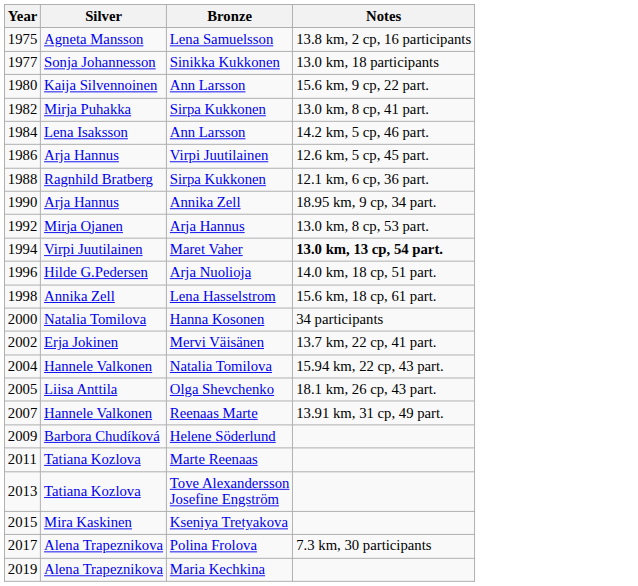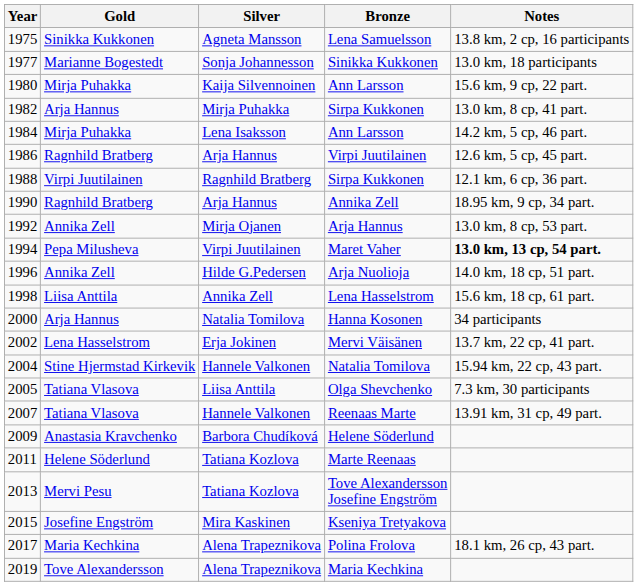 <table class="wikitable">
 <tr>
 <th>Year</th>
+<th>Gold</th>
 <th>Silver</th>
 <th>Bronze</th>
 <th>Notes</th>
 </tr>
 <tr>
 <td>1975</td>
+<td> <a href='#'>Sinikka Kukkonen</a></td>
 <td> <a href='#'>Agneta Mansson</a></td>
 <td> <a href='#'>Lena Samuelsson</a></td>
 <td>13.8 km, 2 cp,  16 participants</td>
 </tr>
 <tr>
 <td>1977</td>
+<td> <a href='#'>Marianne Bogestedt</a></td>
 <td> <a href='#'>Sonja Johannesson</a></td>
 <td> <a href='#'>Sinikka Kukkonen</a></td>
 <td>13.0 km, 18 participants</td>
 </tr>
 <tr>
 <td>1980</td>
+<td> <a href='#'>Mirja Puhakka</a></td>
 <td> <a href='#'>Kaija Silvennoinen</a></td>
 <td> <a href='#'>Ann Larsson</a></td>
 <td>15.6 km, 9 cp, 22 part.</td>
 </tr>
 <tr>
 <td>1982</td>
+<td> <a href='#'>Arja Hannus</a></td>
 <td> <a href='#'>Mirja Puhakka</a></td>
 <td> <a href='#'>Sirpa Kukkonen</a></td>
 <td>13.0 km, 8 cp, 41 part.</td>
 </tr>
 <tr>
 <td>1984</td>
+<td> <a href='#'>Mirja Puhakka</a></td>
 <td> <a href='#'>Lena Isaksson</a></td>
 <td> <a href='#'>Ann Larsson</a></td>
 <td>14.2 km, 5 cp, 46 part.</td>
 </tr>
 <tr>
 <td>1986</td>
+<td> <a href='#'>Ragnhild Bratberg</a></td>
 <td> <a href='#'>Arja Hannus</a></td>
 <td> <a href='#'>Virpi Juutilainen</a></td>
 <td>12.6 km, 5 cp, 45 part.</td>
 </tr>
 <tr>
 <td>1988</td>
+<td> <a href='#'>Virpi Juutilainen</a></td>
 <td> <a href='#'>Ragnhild Bratberg</a></td>
 <td> <a href='#'>Sirpa Kukkonen</a></td>
 <td>12.1 km, 6 cp, 36 part.</td>
 </tr>
 <tr>
 <td>1990</td>
+<td> <a href='#'>Ragnhild Bratberg</a></td>
 <td> <a href='#'>Arja Hannus</a></td>
 <td> <a href='#'>Annika Zell</a></td>
 <td>18.95 km, 9 cp, 34 part.</td>
 </tr>
 <tr>
 <td>1992</td>
+<td> <a href='#'>Annika Zell</a></td>
 <td> <a href='#'>Mirja Ojanen</a></td>
 <td> <a href='#'>Arja Hannus</a></td>
 <td>13.0 km, 8 cp, 53 part.</td>
 </tr>
 <tr>
 <td>1994</td>
+<td> <a href='#'>Pepa Milusheva</a></td>
 <td> <a href='#'>Virpi Juutilainen</a></td>
 <td> <a href='#'>Maret Vaher</a></td>
 <td><strong>13.0 km, 13 cp, 54 part.</strong></td>
 </tr>
 <tr>
 <td>1996</td>
+<td> <a href='#'>Annika Zell</a></td>
 <td> <a href='#'>Hilde G.Pedersen</a></td>
 <td> <a href='#'>Arja Nuolioja</a></td>
 <td>14.0 km, 18 cp, 51 part.</td>
 </tr>
 <tr>
 <td>1998</td>
+<td> <a href='#'>Liisa Anttila</a></td>
 <td> <a href='#'>Annika Zell</a></td>
 <td> <a href='#'>Lena Hasselstrom</a></td>
 <td>15.6 km, 18 cp, 61 part.</td>
 </tr>
 <tr>
 <td>2000</td>
+<td> <a href='#'>Arja Hannus</a></td>
 <td> <a href='#'>Natalia Tomilova</a></td>
 <td> <a href='#'>Hanna Kosonen</a></td>
 <td>34 participants</td>
 </tr>
 <tr>
 <td>2002</td>
+<td> <a href='#'>Lena Hasselstrom</a></td>
 <td> <a href='#'>Erja Jokinen</a></td>
 <td> <a href='#'>Mervi Väisänen</a></td>
 <td>13.7 km, 22 cp, 41 part.</td>
 </tr>
 <tr>
 <td>2004</td>
+<td> <a href='#'>Stine Hjermstad Kirkevik</a></td>
 <td> <a href='#'>Hannele Valkonen</a></td>
 <td> <a href='#'>Natalia Tomilova</a></td>
 <td>15.94 km, 22 cp, 43 part.</td>
 </tr>
 <tr>
 <td>2005</td>
+<td> <a href='#'>Tatiana Vlasova</a></td>
 <td> <a href='#'>Liisa Anttila</a></td>
 <td> <a href='#'>Olga Shevchenko</a></td>
-<td>18.1 km, 26 cp, 43 part.</td>
+<td>7.3 km, 30 participants</td>
 </tr>
 <tr>
 <td>2007</td>
+<td> <a href='#'>Tatiana Vlasova</a></td>
 <td> <a href='#'>Hannele Valkonen</a></td>
 <td> <a href='#'>Reenaas Marte</a></td>
 <td>13.91 km, 31 cp, 49 part.</td>
 </tr>
 <tr>
 <td>2009</td>
+<td> <a href='#'>Anastasia Kravchenko</a></td>
 <td> <a href='#'>Barbora Chudíková</a></td>
 <td> <a href='#'>Helene Söderlund</a></td>
 <td></td>
 </tr>
 <tr>
 <td>2011</td>
+<td> <a href='#'>Helene Söderlund</a></td>
 <td> <a href='#'>Tatiana Kozlova</a></td>
 <td> <a href='#'>Marte Reenaas</a></td>
 <td></td>
 </tr>
 <tr>
 <td>2013</td>
+<td> <a href='#'>Mervi Pesu</a></td>
 <td> <a href='#'>Tatiana Kozlova</a></td>
 <td> <a href='#'>Tove Alexandersson</a><br>  <a href='#'>Josefine Engström</a></td>
 <td></td>
 </tr>
 <tr>
 <td>2015</td>
+<td> <a href='#'>Josefine Engström</a></td>
 <td> <a href='#'>Mira Kaskinen</a></td>
 <td> <a href='#'>Kseniya Tretyakova</a></td>
 <td></td>
 </tr>
 <tr>
 <td>2017 </td>
+<td> <a href='#'>Maria Kechkina</a></td>
 <td> <a href='#'>Alena Trapeznikova</a></td>
 <td> <a href='#'>Polina Frolova</a></td>
-<td>7.3 km, 30 participants</td>
+<td>18.1 km, 26 cp, 43 part.</td>
 </tr>
 <tr>
 <td>2019</td>
+<td> <a href='#'>Tove Alexandersson</a></td>
 <td> <a href='#'>Alena Trapeznikova</a></td>
 <td> <a href='#'>Maria Kechkina</a></td>
 <td></td>
 </tr>
 </table>
